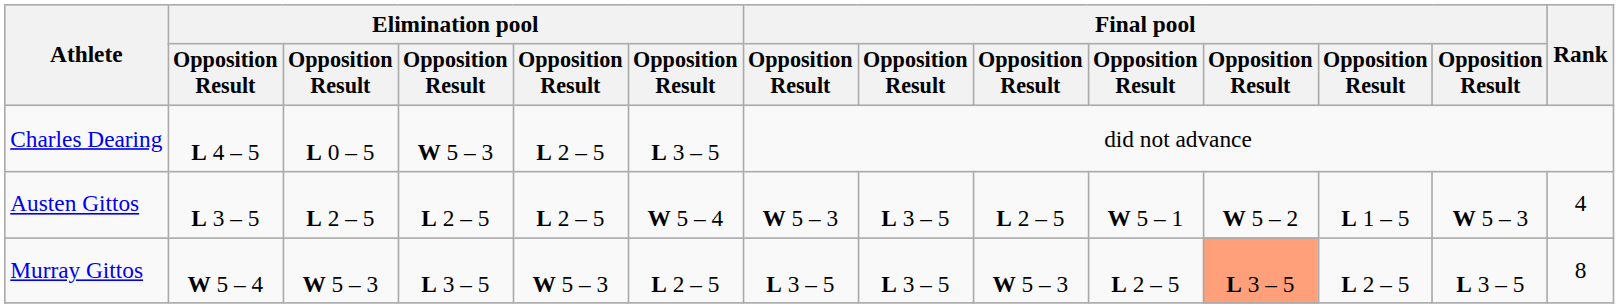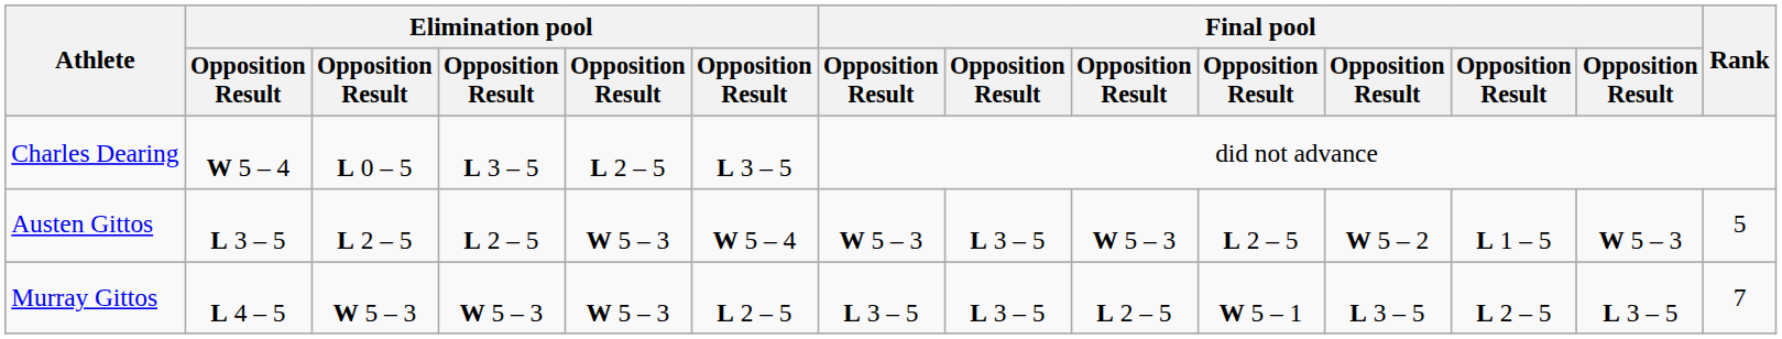 <table class=wikitable style="font-size:90%;text-align:center">
 <tr>
 <th rowspan="2">Athlete</th>
 <th colspan=5>Elimination pool</th>
 <th colspan=7>Final pool</th>
 <th rowspan=2>Rank</th>
 </tr>
 <tr style="font-size:95%">
 <th>Opposition<br>Result</th>
 <th>Opposition<br>Result</th>
 <th>Opposition<br>Result</th>
 <th>Opposition<br>Result</th>
 <th>Opposition<br>Result</th>
 <th>Opposition<br>Result</th>
 <th>Opposition<br>Result</th>
 <th>Opposition<br>Result</th>
 <th>Opposition<br>Result</th>
 <th>Opposition<br>Result</th>
 <th>Opposition<br>Result</th>
 <th>Opposition<br>Result</th>
 </tr>
 <tr>
 <td style="text-align:left;"><a href='#'>Charles Dearing</a></td>
-<td><br><strong>L</strong> 4 – 5</td>
+<td><br><strong>W</strong> 5 – 4</td>
 <td><br><strong>L</strong> 0 – 5</td>
-<td><br><strong>W</strong> 5 – 3</td>
+<td><br><strong>L</strong> 3 – 5</td>
 <td><br><strong>L</strong> 2 – 5</td>
 <td><br><strong>L</strong> 3 – 5</td>
 <td colspan=8>did not advance</td>
 </tr>
 <tr>
 <td style="text-align:left;"><a href='#'>Austen Gittos</a></td>
 <td><br><strong>L</strong> 3 – 5</td>
 <td><br><strong>L</strong> 2 – 5</td>
 <td><br><strong>L</strong> 2 – 5</td>
-<td><br><strong>L</strong> 2 – 5</td>
-<td><br><strong>W</strong> 5 – 4</td>
 <td><br><strong>W</strong> 5 – 3</td>
-<td><br><strong>L</strong> 3 – 5</td>
-<td><br><strong>L</strong> 2 – 5</td>
-<td><br><strong>W</strong> 5 – 1</td>
-<td><br><strong>W</strong> 5 – 2</td>
-<td><br><strong>L</strong> 1 – 5</td>
-<td><br><strong>W</strong> 5 – 3</td>
-<td>4</td>
-</tr>
-<tr>
-<td style="text-align:left;"><a href='#'>Murray Gittos</a></td>
 <td><br><strong>W</strong> 5 – 4</td>
 <td><br><strong>W</strong> 5 – 3</td>
 <td><br><strong>L</strong> 3 – 5</td>
 <td><br><strong>W</strong> 5 – 3</td>
 <td><br><strong>L</strong> 2 – 5</td>
+<td><br><strong>W</strong> 5 – 2</td>
+<td><br><strong>L</strong> 1 – 5</td>
+<td><br><strong>W</strong> 5 – 3</td>
+<td>5</td>
+</tr>
+<tr>
+<td style="text-align:left;"><a href='#'>Murray Gittos</a></td>
+<td><br><strong>L</strong> 4 – 5</td>
+<td><br><strong>W</strong> 5 – 3</td>
+<td><br><strong>W</strong> 5 – 3</td>
+<td><br><strong>W</strong> 5 – 3</td>
+<td><br><strong>L</strong> 2 – 5</td>
 <td><br><strong>L</strong> 3 – 5</td>
 <td><br><strong>L</strong> 3 – 5</td>
-<td><br><strong>W</strong> 5 – 3</td>
 <td><br><strong>L</strong> 2 – 5</td>
-<td style="background: lightsalmon;"><br><strong>L</strong> 3 – 5</td>
+<td><br><strong>W</strong> 5 – 1</td>
+<td><br><strong>L</strong> 3 – 5</td>
 <td><br><strong>L</strong> 2 – 5</td>
 <td><br><strong>L</strong> 3 – 5</td>
-<td>8</td>
+<td>7</td>
 </tr>
 </table>
